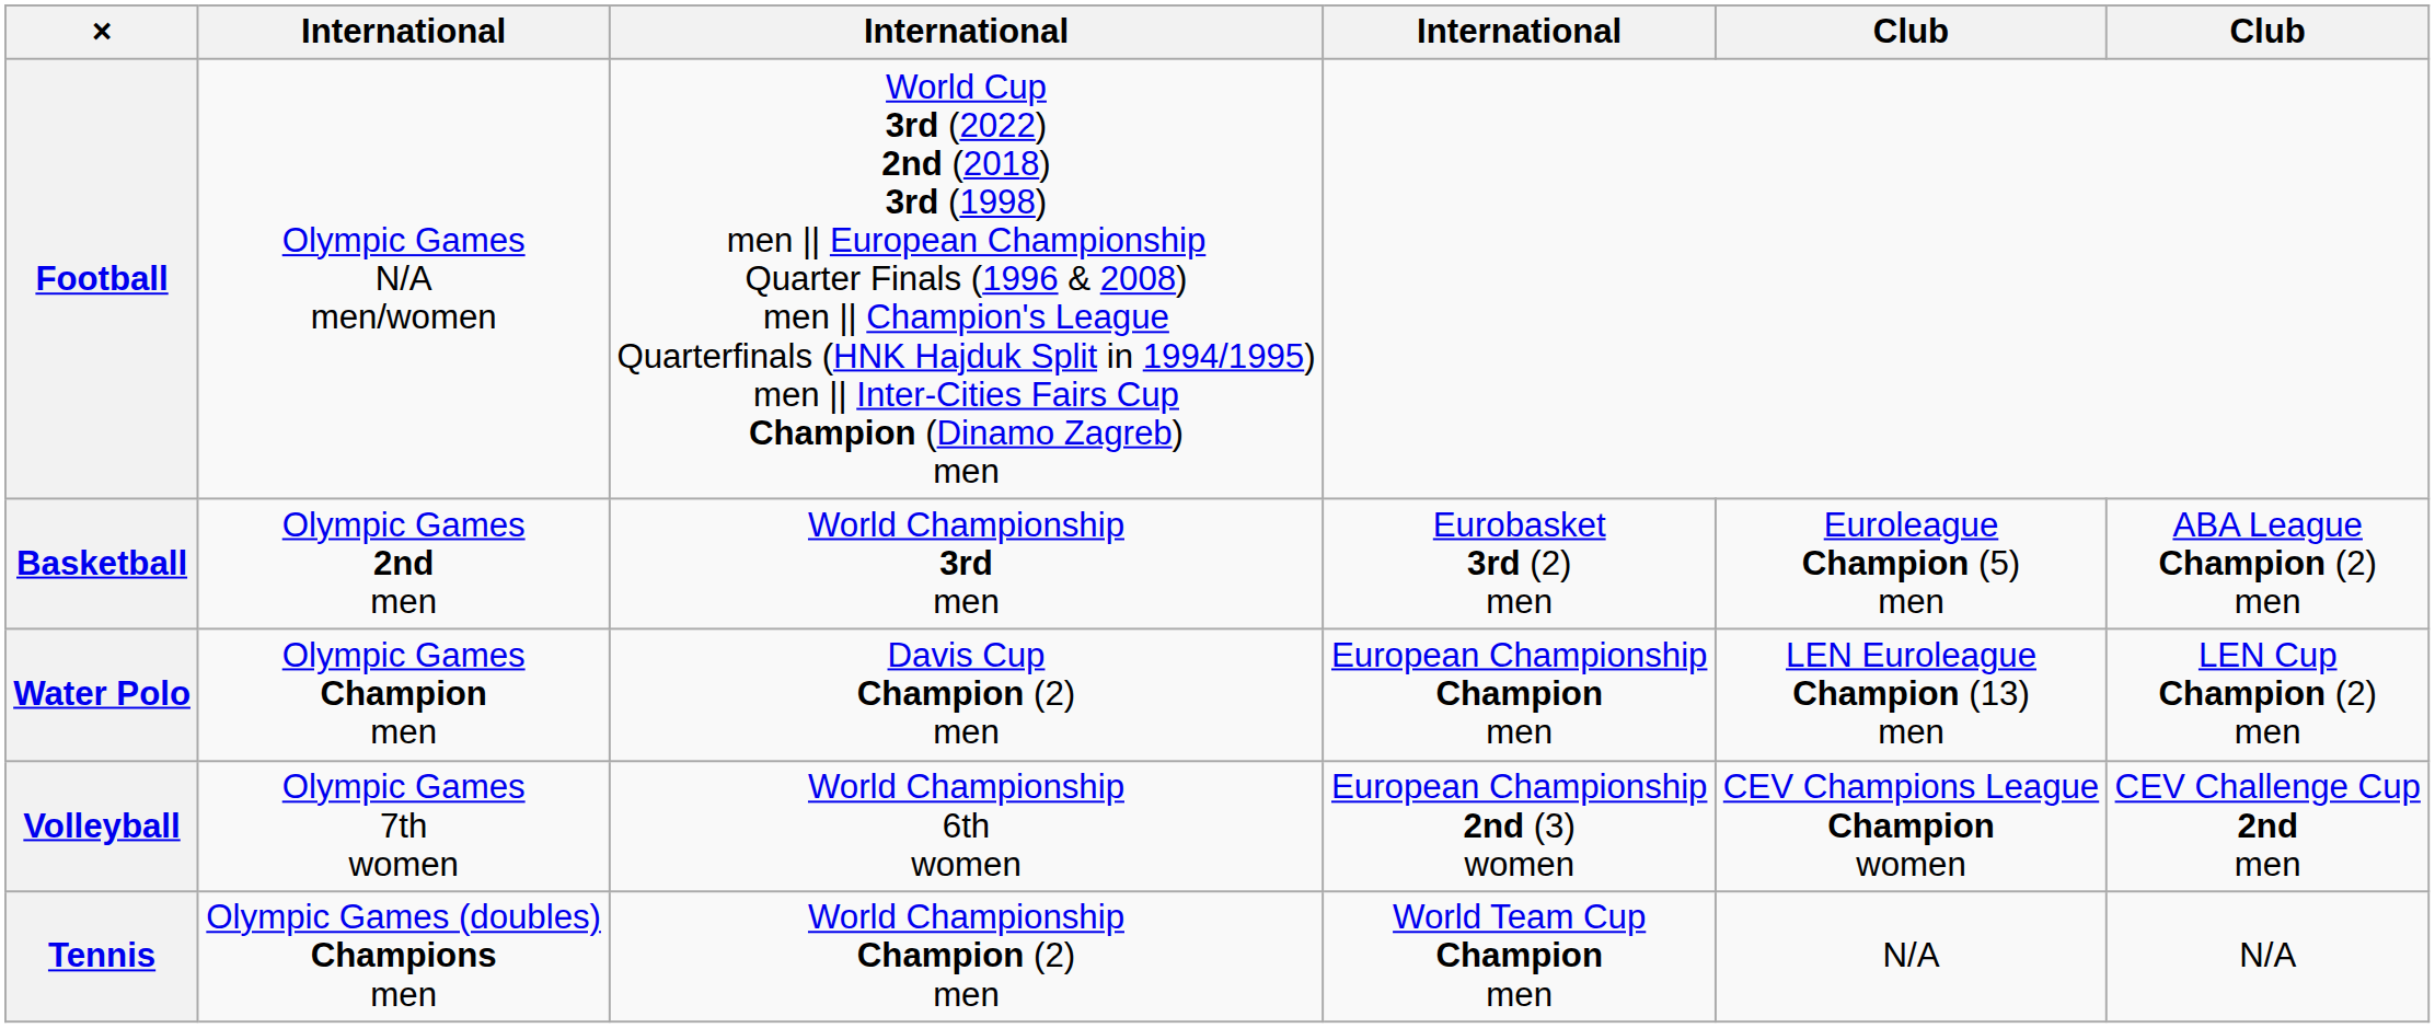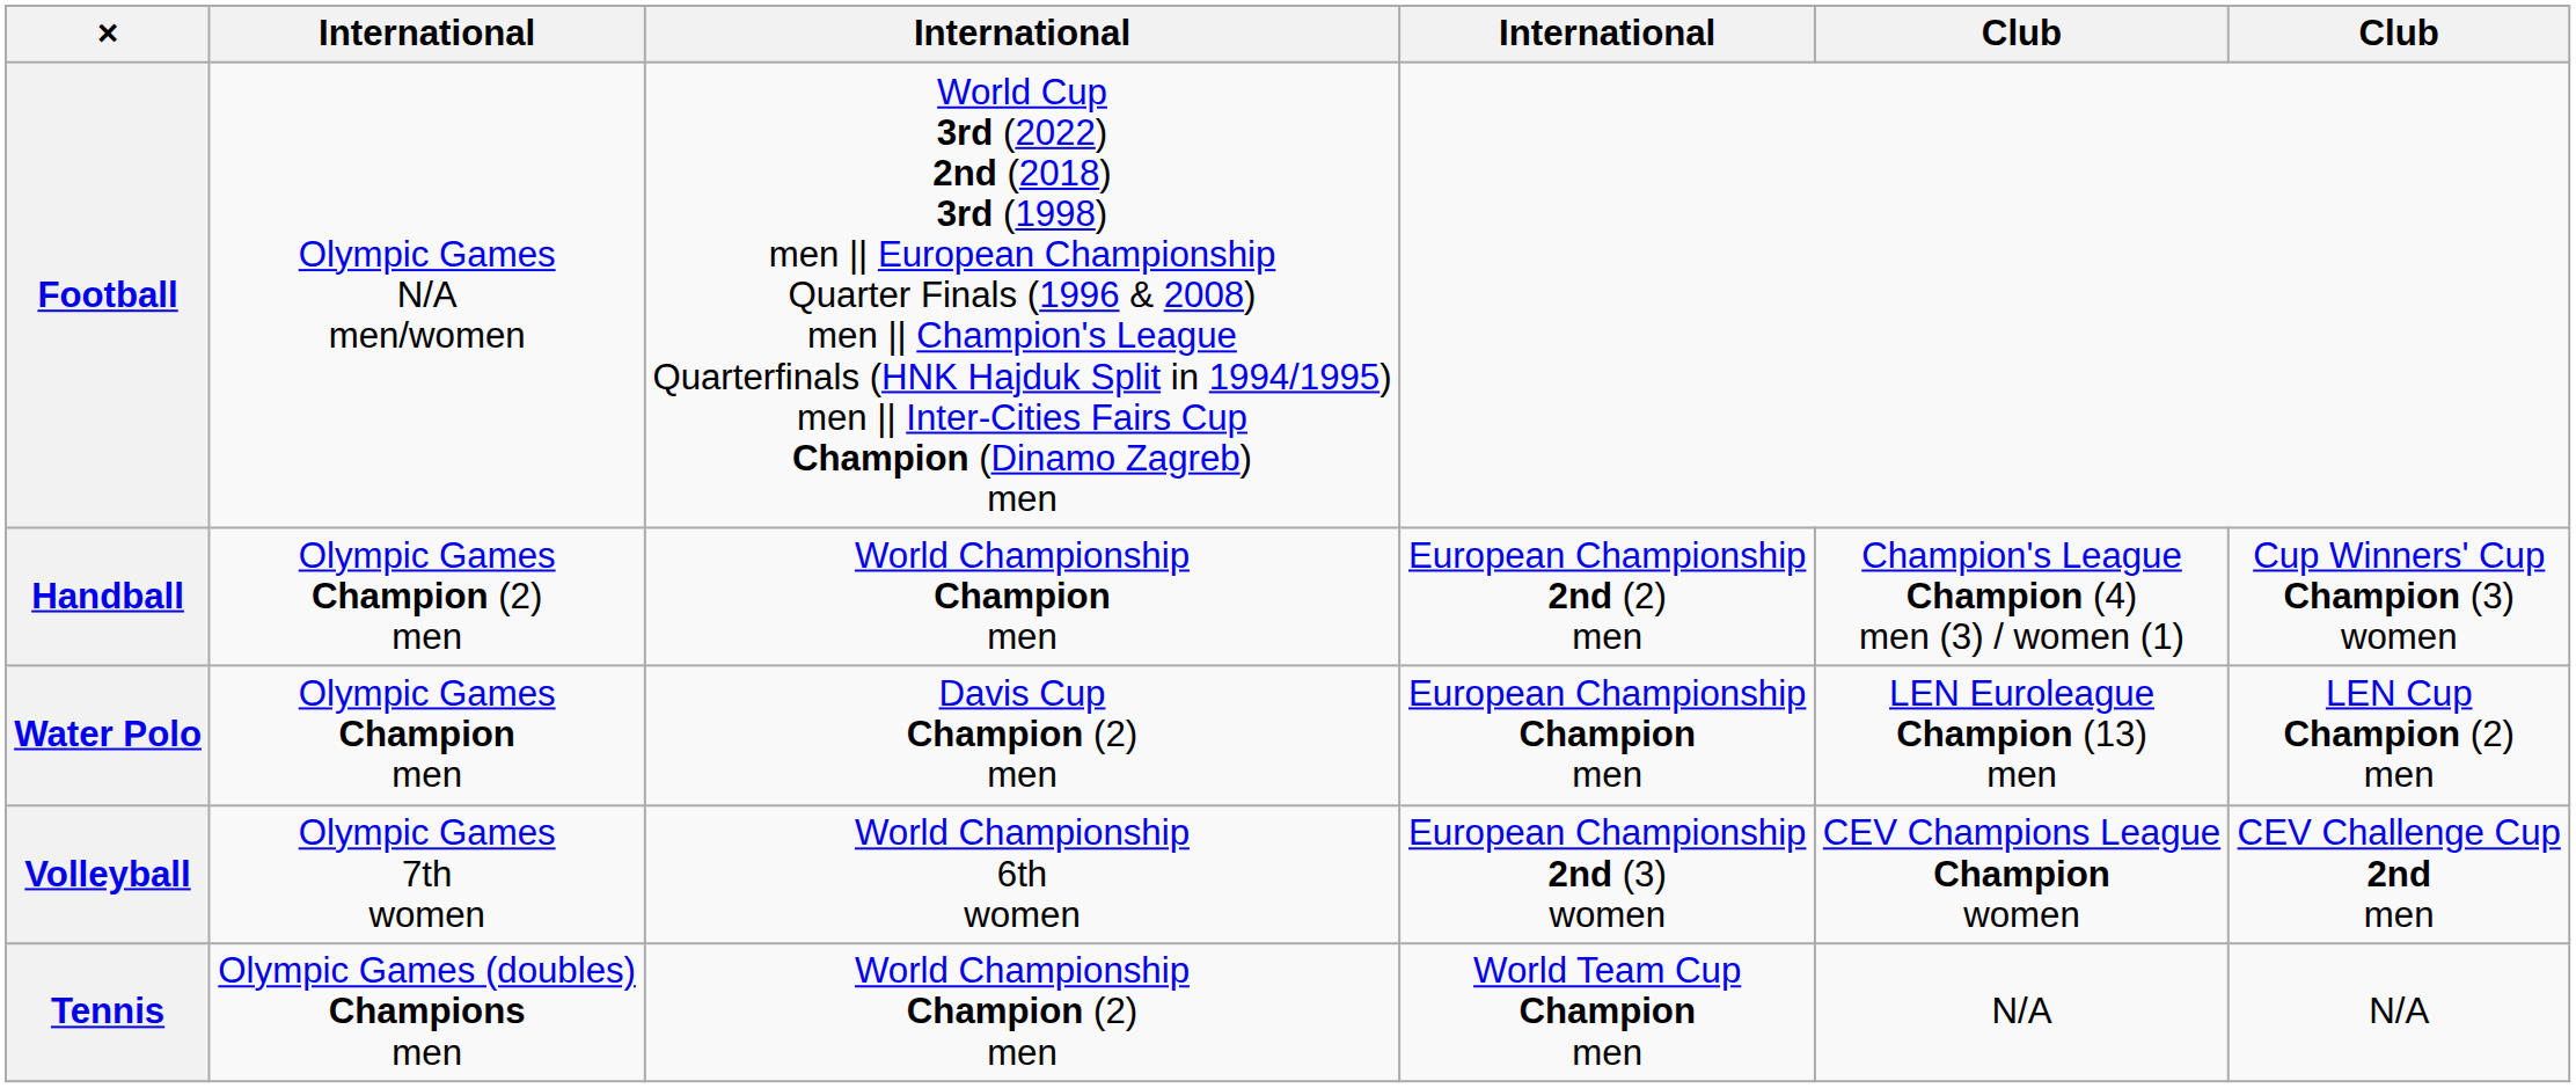 <table class="wikitable" style="text-align:center">
 <tr>
 <th>×</th>
 <th>International</th>
 <th>International</th>
 <th>International</th>
 <th>Club</th>
 <th>Club</th>
 </tr>
 <tr>
 <th><a href='#'>Football</a></th>
 <td><a href='#'>Olympic Games</a><br>N/A<br>men/women</td>
 <td><a href='#'>World Cup</a><br><strong>3rd</strong> (<a href='#'>2022</a>)<br><strong>2nd</strong> (<a href='#'>2018</a>)<br><strong>3rd</strong> (<a href='#'>1998</a>)<br>men || <a href='#'>European Championship</a><br>Quarter Finals (<a href='#'>1996</a> & <a href='#'>2008</a>)<br>men || <a href='#'>Champion's League</a><br>Quarterfinals (<a href='#'>HNK Hajduk Split</a> in <a href='#'>1994/1995</a>)<br>men || <a href='#'>Inter-Cities Fairs Cup</a><br><strong>Champion</strong> (<a href='#'>Dinamo Zagreb</a>)<br>men</td>
 </tr>
 <tr>
-<th><a href='#'>Basketball</a></th>
-<td><a href='#'>Olympic Games</a><br><strong>2nd</strong><br>men</td>
-<td><a href='#'>World Championship</a><br><strong>3rd</strong><br>men</td>
-<td><a href='#'>Eurobasket</a><br><strong>3rd</strong> (2)<br>men</td>
-<td><a href='#'>Euroleague</a><br><strong>Champion</strong> (5)<br>men</td>
-<td><a href='#'>ABA League</a><br><strong>Champion</strong> (2)<br>men</td>
+<th><a href='#'>Handball</a></th>
+<td><a href='#'>Olympic Games</a><br> <strong>Champion</strong> (2)<br>men</td>
+<td><a href='#'>World Championship</a><br> <strong>Champion</strong><br>men</td>
+<td><a href='#'>European Championship</a><br><strong>2nd</strong> (2)<br>men</td>
+<td><a href='#'>Champion's League</a><br><strong>Champion</strong> (4)<br>men (3) / women (1)</td>
+<td><a href='#'>Cup Winners' Cup</a><br><strong>Champion</strong> (3)<br>women</td>
 </tr>
 <tr>
 <th><a href='#'>Water Polo</a></th>
 <td><a href='#'>Olympic Games</a><br><strong>Champion</strong><br>men</td>
 <td><a href='#'>Davis Cup</a><br><strong>Champion</strong> (2)<br>men</td>
 <td><a href='#'>European Championship</a><br><strong>Champion</strong><br>men</td>
 <td><a href='#'>LEN Euroleague</a><br><strong>Champion</strong> (13)<br>men</td>
 <td><a href='#'>LEN Cup</a><br><strong>Champion</strong> (2)<br>men</td>
 </tr>
 <tr>
 <th><a href='#'>Volleyball</a></th>
 <td><a href='#'>Olympic Games</a><br>7th<br>women</td>
 <td><a href='#'>World Championship</a><br>6th<br>women</td>
 <td><a href='#'>European Championship</a><br><strong>2nd</strong> (3)<br>women</td>
 <td><a href='#'>CEV Champions League</a><br><strong>Champion</strong><br>women</td>
 <td><a href='#'>CEV Challenge Cup</a><br><strong>2nd</strong><br>men</td>
 </tr>
 <tr>
 <th><a href='#'>Tennis</a></th>
 <td><a href='#'>Olympic Games (doubles)</a><br><strong>Champions</strong> <br>men</td>
 <td><a href='#'>World Championship</a><br><strong>Champion</strong> (2)<br>men</td>
 <td><a href='#'>World Team Cup</a><br><strong>Champion</strong><br>men</td>
 <td>N/A</td>
 <td>N/A</td>
 </tr>
 </table>
